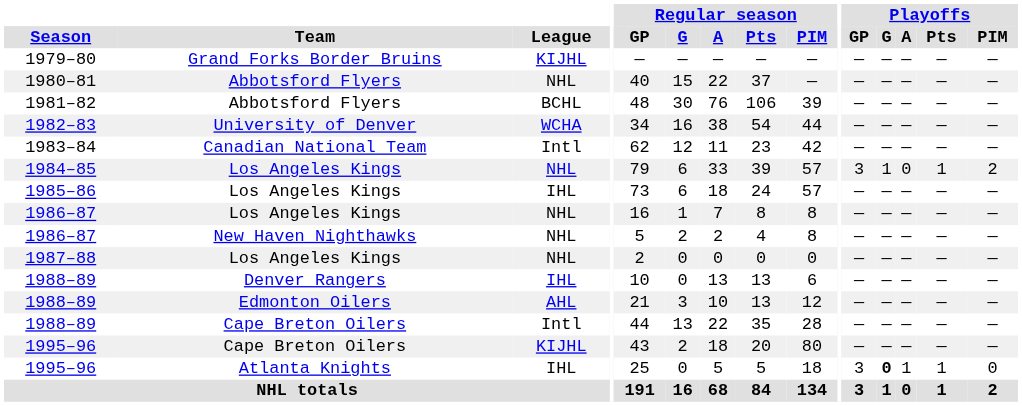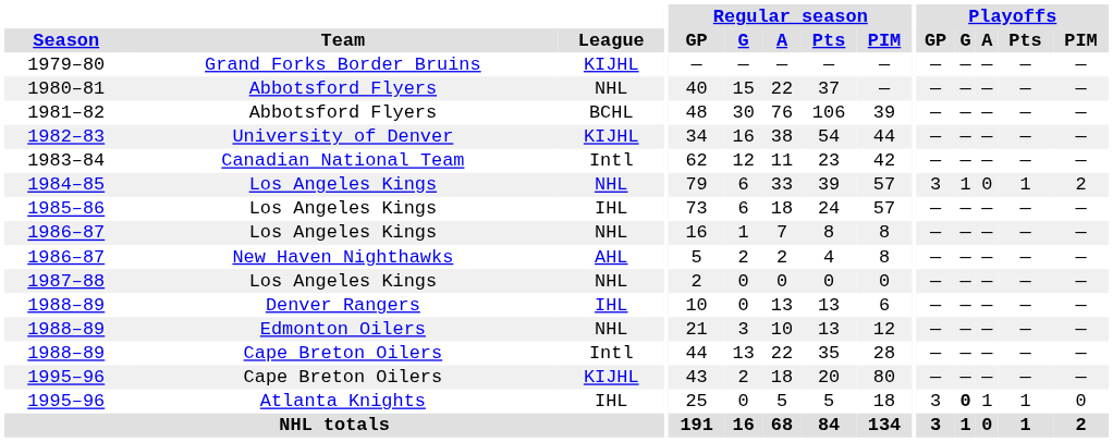 <table border="0" cellpadding="1" cellspacing="0" style="text-align:center; width:60em">
 <tr bgcolor="#e0e0e0">
 <th colspan="3" bgcolor="#ffffff"></th>
 <th rowspan="100" bgcolor="#ffffff"></th>
 <th colspan="5"><a href='#'>Regular season</a></th>
 <th rowspan="100" bgcolor="#ffffff"></th>
 <th colspan="5"><a href='#'>Playoffs</a></th>
 </tr>
 <tr bgcolor="#e0e0e0">
 <th><a href='#'>Season</a></th>
 <th>Team</th>
 <th>League</th>
 <th>GP</th>
 <th><a href='#'>G</a></th>
 <th><a href='#'>A</a></th>
 <th><a href='#'>Pts</a></th>
 <th><a href='#'>PIM</a></th>
 <th>GP</th>
 <th>G</th>
 <th>A</th>
 <th>Pts</th>
 <th>PIM</th>
 </tr>
 <tr>
 <td>1979–80</td>
 <td><a href='#'>Grand Forks Border Bruins</a></td>
 <td><a href='#'>KIJHL</a></td>
 <td>—</td>
 <td>—</td>
 <td>—</td>
 <td>—</td>
 <td>—</td>
 <td>—</td>
 <td>—</td>
 <td>—</td>
 <td>—</td>
 <td>—</td>
 </tr>
 <tr bgcolor="#f0f0f0">
 <td>1980–81</td>
 <td><a href='#'>Abbotsford Flyers</a></td>
 <td>NHL</td>
 <td>40</td>
 <td>15</td>
 <td>22</td>
 <td>37</td>
 <td>—</td>
 <td>—</td>
 <td>—</td>
 <td>—</td>
 <td>—</td>
 <td>—</td>
 </tr>
 <tr>
 <td>1981–82</td>
 <td>Abbotsford Flyers</td>
 <td>BCHL</td>
 <td>48</td>
 <td>30</td>
 <td>76</td>
 <td>106</td>
 <td>39</td>
 <td>—</td>
 <td>—</td>
 <td>—</td>
 <td>—</td>
 <td>—</td>
 </tr>
 <tr bgcolor="#f0f0f0">
 <td><a href='#'>1982–83</a></td>
 <td><a href='#'>University of Denver</a></td>
-<td><a href='#'>WCHA</a></td>
+<td><a href='#'>KIJHL</a></td>
 <td>34</td>
 <td>16</td>
 <td>38</td>
 <td>54</td>
 <td>44</td>
 <td>—</td>
 <td>—</td>
 <td>—</td>
 <td>—</td>
 <td>—</td>
 </tr>
 <tr>
 <td>1983–84</td>
 <td><a href='#'>Canadian National Team</a></td>
 <td>Intl</td>
 <td>62</td>
 <td>12</td>
 <td>11</td>
 <td>23</td>
 <td>42</td>
 <td>—</td>
 <td>—</td>
 <td>—</td>
 <td>—</td>
 <td>—</td>
 </tr>
 <tr bgcolor="#f0f0f0">
 <td><a href='#'>1984–85</a></td>
 <td><a href='#'>Los Angeles Kings</a></td>
 <td><a href='#'>NHL</a></td>
 <td>79</td>
 <td>6</td>
 <td>33</td>
 <td>39</td>
 <td>57</td>
 <td>3</td>
 <td>1</td>
 <td>0</td>
 <td>1</td>
 <td>2</td>
 </tr>
 <tr>
 <td><a href='#'>1985–86</a></td>
 <td>Los Angeles Kings</td>
 <td>IHL</td>
 <td>73</td>
 <td>6</td>
 <td>18</td>
 <td>24</td>
 <td>57</td>
 <td>—</td>
 <td>—</td>
 <td>—</td>
 <td>—</td>
 <td>—</td>
 </tr>
 <tr bgcolor="#f0f0f0">
 <td><a href='#'>1986–87</a></td>
 <td>Los Angeles Kings</td>
 <td>NHL</td>
 <td>16</td>
 <td>1</td>
 <td>7</td>
 <td>8</td>
 <td>8</td>
 <td>—</td>
 <td>—</td>
 <td>—</td>
 <td>—</td>
 <td>—</td>
 </tr>
 <tr>
 <td><a href='#'>1986–87</a></td>
 <td><a href='#'>New Haven Nighthawks</a></td>
-<td>NHL</td>
+<td><a href='#'>AHL</a></td>
 <td>5</td>
 <td>2</td>
 <td>2</td>
 <td>4</td>
 <td>8</td>
 <td>—</td>
 <td>—</td>
 <td>—</td>
 <td>—</td>
 <td>—</td>
 </tr>
 <tr bgcolor="#f0f0f0">
 <td><a href='#'>1987–88</a></td>
 <td>Los Angeles Kings</td>
 <td>NHL</td>
 <td>2</td>
 <td>0</td>
 <td>0</td>
 <td>0</td>
 <td>0</td>
 <td>—</td>
 <td>—</td>
 <td>—</td>
 <td>—</td>
 <td>—</td>
 </tr>
 <tr>
 <td><a href='#'>1988–89</a></td>
 <td><a href='#'>Denver Rangers</a></td>
 <td><a href='#'>IHL</a></td>
 <td>10</td>
 <td>0</td>
 <td>13</td>
 <td>13</td>
 <td>6</td>
 <td>—</td>
 <td>—</td>
 <td>—</td>
 <td>—</td>
 <td>—</td>
 </tr>
 <tr bgcolor="#f0f0f0">
 <td><a href='#'>1988–89</a></td>
 <td><a href='#'>Edmonton Oilers</a></td>
-<td><a href='#'>AHL</a></td>
+<td>NHL</td>
 <td>21</td>
 <td>3</td>
 <td>10</td>
 <td>13</td>
 <td>12</td>
 <td>—</td>
 <td>—</td>
 <td>—</td>
 <td>—</td>
 <td>—</td>
 </tr>
 <tr>
 <td><a href='#'>1988–89</a></td>
 <td><a href='#'>Cape Breton Oilers</a></td>
 <td>Intl</td>
 <td>44</td>
 <td>13</td>
 <td>22</td>
 <td>35</td>
 <td>28</td>
 <td>—</td>
 <td>—</td>
 <td>—</td>
 <td>—</td>
 <td>—</td>
 </tr>
 <tr bgcolor="#f0f0f0">
 <td><a href='#'>1995–96</a></td>
 <td>Cape Breton Oilers</td>
 <td><a href='#'>KIJHL</a></td>
 <td>43</td>
 <td>2</td>
 <td>18</td>
 <td>20</td>
 <td>80</td>
 <td>—</td>
 <td>—</td>
 <td>—</td>
 <td>—</td>
 <td>—</td>
 </tr>
 <tr>
 <td><a href='#'>1995–96</a></td>
 <td><a href='#'>Atlanta Knights</a></td>
 <td>IHL</td>
 <td>25</td>
 <td>0</td>
 <td>5</td>
 <td>5</td>
 <td>18</td>
 <td>3</td>
 <td><strong>0</strong></td>
 <td>1</td>
 <td>1</td>
 <td>0</td>
 </tr>
 <tr bgcolor="#e0e0e0">
 <th colspan="3">NHL totals</th>
 <th>191</th>
 <th>16</th>
 <th>68</th>
 <th>84</th>
 <th>134</th>
 <th>3</th>
 <th>1</th>
 <th>0</th>
 <th>1</th>
 <th>2</th>
 </tr>
 </table>
